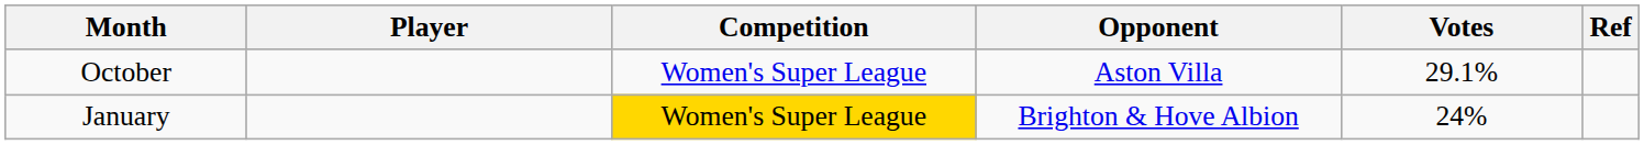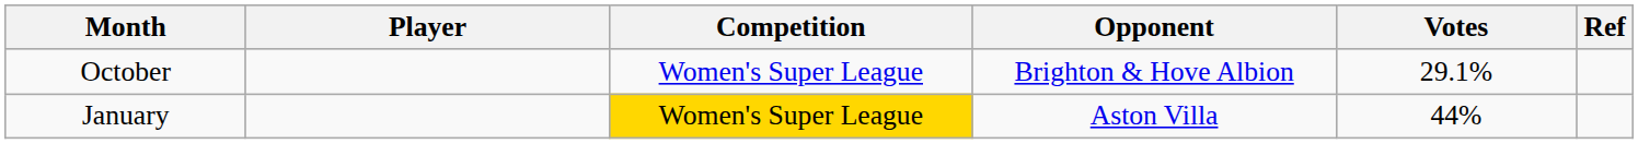 <table class="wikitable" style="text-align:center">
 <tr>
 <th>Month</th>
 <th>Player</th>
 <th>Competition</th>
 <th>Opponent</th>
 <th>Votes</th>
 <th>Ref</th>
 </tr>
 <tr>
 <td style="width:130px;">October</td>
 <td style="width:200px;"></td>
 <td style="width:200px;"><a href='#'>Women's Super League</a></td>
-<td style="width:200px;"><a href='#'>Aston Villa</a></td>
+<td style="width:200px;"><a href='#'>Brighton & Hove Albion</a></td>
 <td style="width:130px;">29.1%</td>
 <td style="width:25px;"></td>
 </tr>
 <tr>
 <td style="width:130px;">January</td>
 <td style="width:200px;"></td>
 <td style="background: gold; width:200px;">Women's Super League</td>
-<td style="width:200px;"><a href='#'>Brighton & Hove Albion</a></td>
-<td style="width:130px;">24%</td>
+<td style="width:200px;"><a href='#'>Aston Villa</a></td>
+<td style="width:130px;">44%</td>
 <td style="width:25px;"></td>
 </tr>
 </table>
